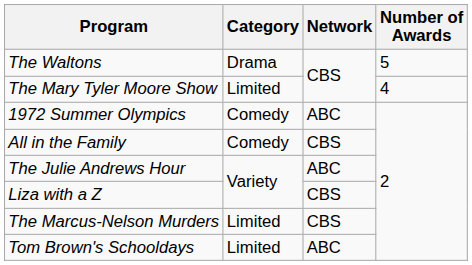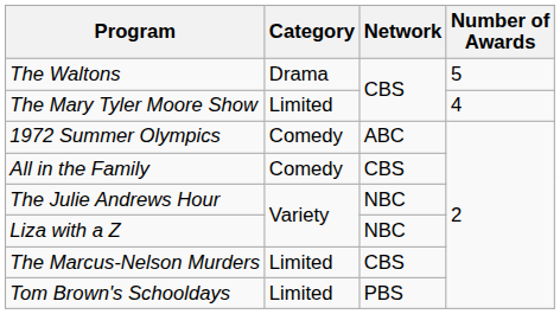 <table class="wikitable">
 <tr>
 <th>Program</th>
 <th>Category</th>
 <th>Network</th>
 <th>Number of<br>Awards</th>
 </tr>
 <tr>
 <td><em>The Waltons</em></td>
 <td>Drama</td>
 <td rowspan="2">CBS</td>
 <td>5</td>
 </tr>
 <tr>
 <td><em>The Mary Tyler Moore Show</em></td>
 <td>Limited</td>
 <td>4</td>
 </tr>
 <tr>
 <td><em>1972 Summer Olympics</em></td>
 <td>Comedy</td>
 <td>ABC</td>
 <td rowspan="6">2</td>
 </tr>
 <tr>
 <td><em>All in the Family</em></td>
 <td>Comedy</td>
 <td>CBS</td>
 </tr>
 <tr>
 <td><em>The Julie Andrews Hour</em></td>
 <td rowspan="2">Variety</td>
-<td>ABC</td>
+<td>NBC</td>
 </tr>
 <tr>
 <td><em>Liza with a Z</em></td>
-<td>CBS</td>
+<td>NBC</td>
 </tr>
 <tr>
 <td><em>The Marcus-Nelson Murders</em></td>
 <td>Limited</td>
 <td>CBS</td>
 </tr>
 <tr>
 <td><em>Tom Brown's Schooldays</em></td>
 <td>Limited</td>
-<td>ABC</td>
+<td>PBS</td>
 </tr>
 </table>
